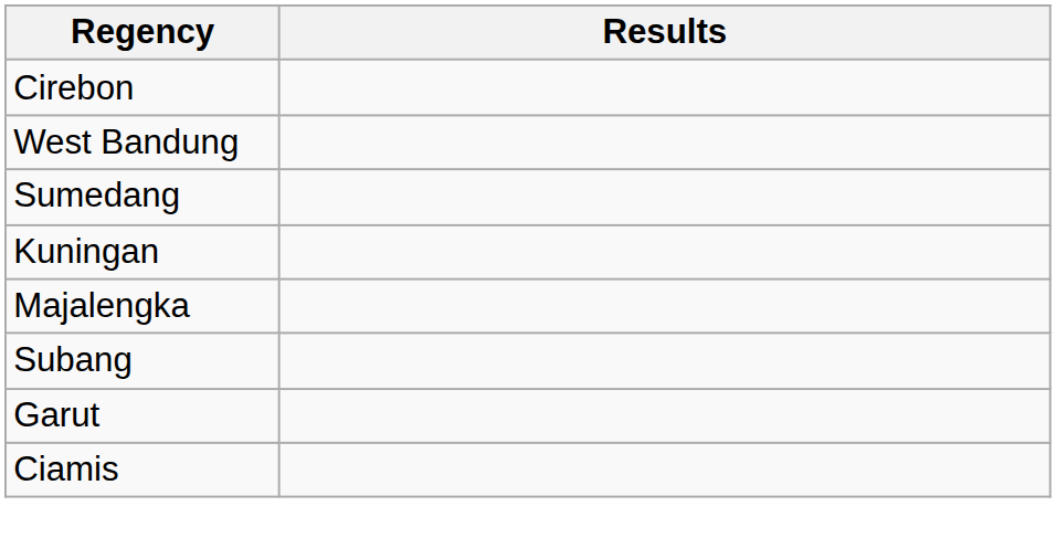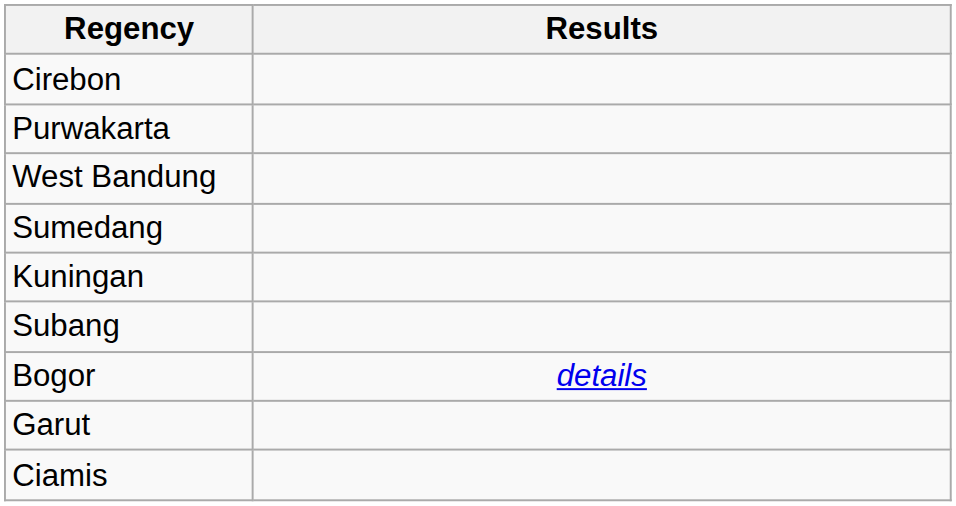 <table class="wikitable sortable" style="text-align: center;">
 <tr style="text-align: center;">
 <th style="width: 120px;">Regency</th>
 <th style="width: 350px;">Results</th>
 </tr>
 <tr>
 <td style="text-align: left;">Cirebon</td>
+<td></td>
+</tr>
+<tr>
+<td style="text-align: left;">Purwakarta</td>
 <td></td>
 </tr>
 <tr>
 <td style="text-align: left;">West Bandung</td>
 <td></td>
 </tr>
 <tr>
 <td style="text-align: left;">Sumedang</td>
 <td></td>
 </tr>
 <tr>
 <td style="text-align: left;">Kuningan</td>
 <td></td>
 </tr>
 <tr>
-<td style="text-align: left;">Majalengka</td>
+<td style="text-align: left;">Subang</td>
 <td></td>
 </tr>
 <tr>
-<td style="text-align: left;">Subang</td>
-<td></td>
+<td style="text-align: left;">Bogor</td>
+<td><em><a href='#'>details</a></em></td>
 </tr>
 <tr>
 <td style="text-align: left;">Garut</td>
 <td></td>
 </tr>
 <tr>
 <td style="text-align: left;">Ciamis</td>
 <td></td>
 </tr>
 </table>
